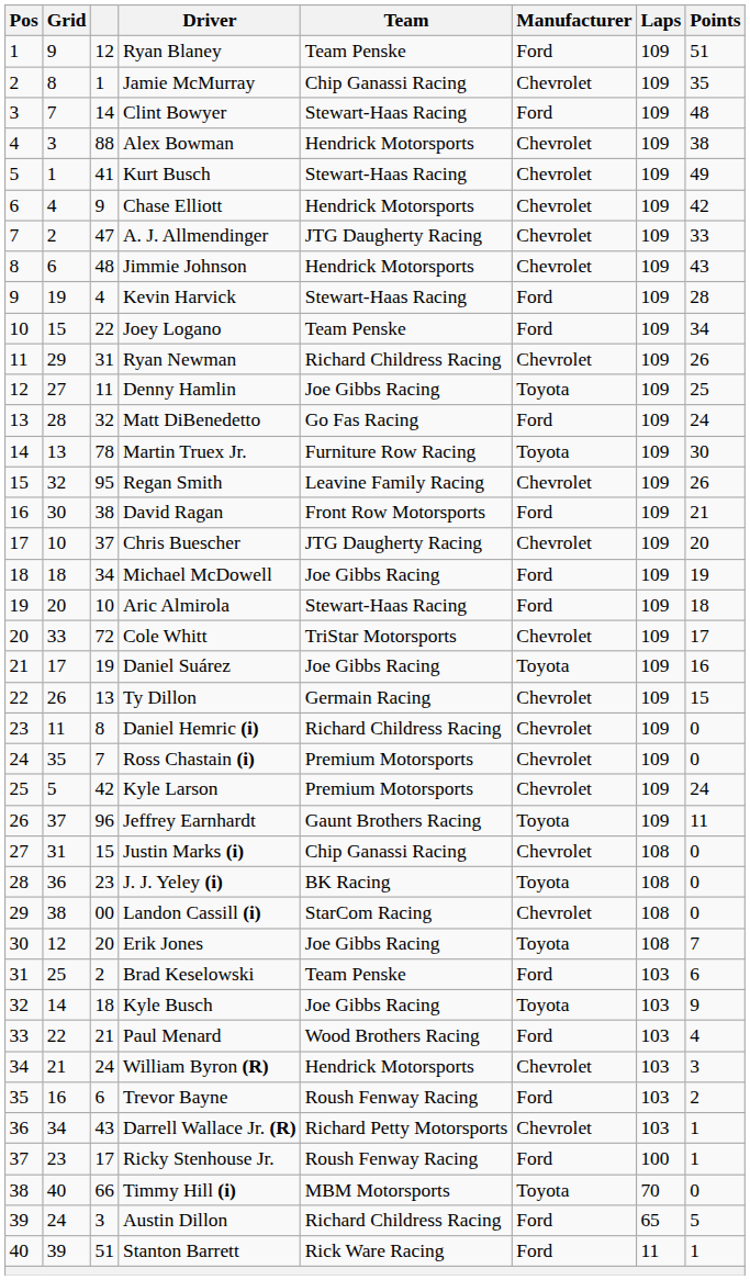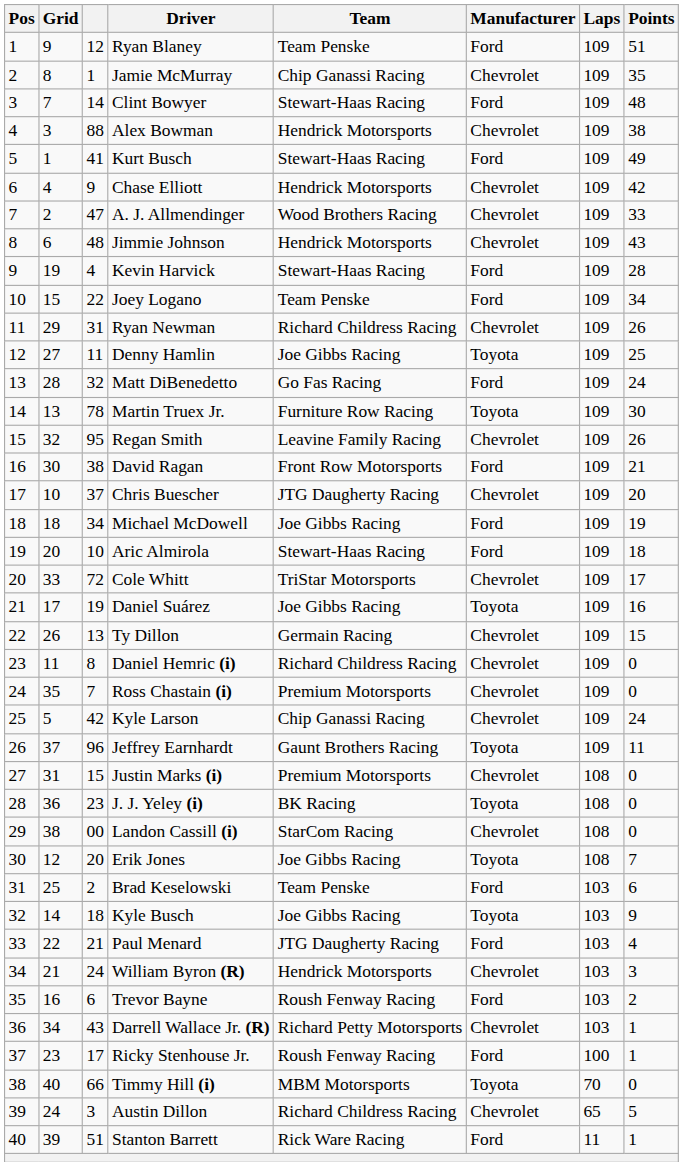 <table class="wikitable" style="font-size:98%">
 <tr>
 <th>Pos</th>
 <th>Grid</th>
 <th></th>
 <th>Driver</th>
 <th>Team</th>
 <th>Manufacturer</th>
 <th>Laps</th>
 <th>Points</th>
 </tr>
 <tr>
 <td>1</td>
 <td>9</td>
 <td>12</td>
 <td>Ryan Blaney</td>
 <td>Team Penske</td>
 <td>Ford</td>
 <td>109</td>
 <td>51</td>
 </tr>
 <tr>
 <td>2</td>
 <td>8</td>
 <td>1</td>
 <td>Jamie McMurray</td>
 <td>Chip Ganassi Racing</td>
 <td>Chevrolet</td>
 <td>109</td>
 <td>35</td>
 </tr>
 <tr>
 <td>3</td>
 <td>7</td>
 <td>14</td>
 <td>Clint Bowyer</td>
 <td>Stewart-Haas Racing</td>
 <td>Ford</td>
 <td>109</td>
 <td>48</td>
 </tr>
 <tr>
 <td>4</td>
 <td>3</td>
 <td>88</td>
 <td>Alex Bowman</td>
 <td>Hendrick Motorsports</td>
 <td>Chevrolet</td>
 <td>109</td>
 <td>38</td>
 </tr>
 <tr>
 <td>5</td>
 <td>1</td>
 <td>41</td>
 <td>Kurt Busch</td>
 <td>Stewart-Haas Racing</td>
-<td>Chevrolet</td>
+<td>Ford</td>
 <td>109</td>
 <td>49</td>
 </tr>
 <tr>
 <td>6</td>
 <td>4</td>
 <td>9</td>
 <td>Chase Elliott</td>
 <td>Hendrick Motorsports</td>
 <td>Chevrolet</td>
 <td>109</td>
 <td>42</td>
 </tr>
 <tr>
 <td>7</td>
 <td>2</td>
 <td>47</td>
 <td>A. J. Allmendinger</td>
-<td>JTG Daugherty Racing</td>
+<td>Wood Brothers Racing</td>
 <td>Chevrolet</td>
 <td>109</td>
 <td>33</td>
 </tr>
 <tr>
 <td>8</td>
 <td>6</td>
 <td>48</td>
 <td>Jimmie Johnson</td>
 <td>Hendrick Motorsports</td>
 <td>Chevrolet</td>
 <td>109</td>
 <td>43</td>
 </tr>
 <tr>
 <td>9</td>
 <td>19</td>
 <td>4</td>
 <td>Kevin Harvick</td>
 <td>Stewart-Haas Racing</td>
 <td>Ford</td>
 <td>109</td>
 <td>28</td>
 </tr>
 <tr>
 <td>10</td>
 <td>15</td>
 <td>22</td>
 <td>Joey Logano</td>
 <td>Team Penske</td>
 <td>Ford</td>
 <td>109</td>
 <td>34</td>
 </tr>
 <tr>
 <td>11</td>
 <td>29</td>
 <td>31</td>
 <td>Ryan Newman</td>
 <td>Richard Childress Racing</td>
 <td>Chevrolet</td>
 <td>109</td>
 <td>26</td>
 </tr>
 <tr>
 <td>12</td>
 <td>27</td>
 <td>11</td>
 <td>Denny Hamlin</td>
 <td>Joe Gibbs Racing</td>
 <td>Toyota</td>
 <td>109</td>
 <td>25</td>
 </tr>
 <tr>
 <td>13</td>
 <td>28</td>
 <td>32</td>
 <td>Matt DiBenedetto</td>
 <td>Go Fas Racing</td>
 <td>Ford</td>
 <td>109</td>
 <td>24</td>
 </tr>
 <tr>
 <td>14</td>
 <td>13</td>
 <td>78</td>
 <td>Martin Truex Jr.</td>
 <td>Furniture Row Racing</td>
 <td>Toyota</td>
 <td>109</td>
 <td>30</td>
 </tr>
 <tr>
 <td>15</td>
 <td>32</td>
 <td>95</td>
 <td>Regan Smith</td>
 <td>Leavine Family Racing</td>
 <td>Chevrolet</td>
 <td>109</td>
 <td>26</td>
 </tr>
 <tr>
 <td>16</td>
 <td>30</td>
 <td>38</td>
 <td>David Ragan</td>
 <td>Front Row Motorsports</td>
 <td>Ford</td>
 <td>109</td>
 <td>21</td>
 </tr>
 <tr>
 <td>17</td>
 <td>10</td>
 <td>37</td>
 <td>Chris Buescher</td>
 <td>JTG Daugherty Racing</td>
 <td>Chevrolet</td>
 <td>109</td>
 <td>20</td>
 </tr>
 <tr>
 <td>18</td>
 <td>18</td>
 <td>34</td>
 <td>Michael McDowell</td>
 <td>Joe Gibbs Racing</td>
 <td>Ford</td>
 <td>109</td>
 <td>19</td>
 </tr>
 <tr>
 <td>19</td>
 <td>20</td>
 <td>10</td>
 <td>Aric Almirola</td>
 <td>Stewart-Haas Racing</td>
 <td>Ford</td>
 <td>109</td>
 <td>18</td>
 </tr>
 <tr>
 <td>20</td>
 <td>33</td>
 <td>72</td>
 <td>Cole Whitt</td>
 <td>TriStar Motorsports</td>
 <td>Chevrolet</td>
 <td>109</td>
 <td>17</td>
 </tr>
 <tr>
 <td>21</td>
 <td>17</td>
 <td>19</td>
 <td>Daniel Suárez</td>
 <td>Joe Gibbs Racing</td>
 <td>Toyota</td>
 <td>109</td>
 <td>16</td>
 </tr>
 <tr>
 <td>22</td>
 <td>26</td>
 <td>13</td>
 <td>Ty Dillon</td>
 <td>Germain Racing</td>
 <td>Chevrolet</td>
 <td>109</td>
 <td>15</td>
 </tr>
 <tr>
 <td>23</td>
 <td>11</td>
 <td>8</td>
 <td>Daniel Hemric <strong>(i)</strong></td>
 <td>Richard Childress Racing</td>
 <td>Chevrolet</td>
 <td>109</td>
 <td>0</td>
 </tr>
 <tr>
 <td>24</td>
 <td>35</td>
 <td>7</td>
 <td>Ross Chastain <strong>(i)</strong></td>
 <td>Premium Motorsports</td>
 <td>Chevrolet</td>
 <td>109</td>
 <td>0</td>
 </tr>
 <tr>
 <td>25</td>
 <td>5</td>
 <td>42</td>
 <td>Kyle Larson</td>
-<td>Premium Motorsports</td>
+<td>Chip Ganassi Racing</td>
 <td>Chevrolet</td>
 <td>109</td>
 <td>24</td>
 </tr>
 <tr>
 <td>26</td>
 <td>37</td>
 <td>96</td>
 <td>Jeffrey Earnhardt</td>
 <td>Gaunt Brothers Racing</td>
 <td>Toyota</td>
 <td>109</td>
 <td>11</td>
 </tr>
 <tr>
 <td>27</td>
 <td>31</td>
 <td>15</td>
 <td>Justin Marks <strong>(i)</strong></td>
-<td>Chip Ganassi Racing</td>
+<td>Premium Motorsports</td>
 <td>Chevrolet</td>
 <td>108</td>
 <td>0</td>
 </tr>
 <tr>
 <td>28</td>
 <td>36</td>
 <td>23</td>
 <td>J. J. Yeley <strong>(i)</strong></td>
 <td>BK Racing</td>
 <td>Toyota</td>
 <td>108</td>
 <td>0</td>
 </tr>
 <tr>
 <td>29</td>
 <td>38</td>
 <td>00</td>
 <td>Landon Cassill <strong>(i)</strong></td>
 <td>StarCom Racing</td>
 <td>Chevrolet</td>
 <td>108</td>
 <td>0</td>
 </tr>
 <tr>
 <td>30</td>
 <td>12</td>
 <td>20</td>
 <td>Erik Jones</td>
 <td>Joe Gibbs Racing</td>
 <td>Toyota</td>
 <td>108</td>
 <td>7</td>
 </tr>
 <tr>
 <td>31</td>
 <td>25</td>
 <td>2</td>
 <td>Brad Keselowski</td>
 <td>Team Penske</td>
 <td>Ford</td>
 <td>103</td>
 <td>6</td>
 </tr>
 <tr>
 <td>32</td>
 <td>14</td>
 <td>18</td>
 <td>Kyle Busch</td>
 <td>Joe Gibbs Racing</td>
 <td>Toyota</td>
 <td>103</td>
 <td>9</td>
 </tr>
 <tr>
 <td>33</td>
 <td>22</td>
 <td>21</td>
 <td>Paul Menard</td>
-<td>Wood Brothers Racing</td>
+<td>JTG Daugherty Racing</td>
 <td>Ford</td>
 <td>103</td>
 <td>4</td>
 </tr>
 <tr>
 <td>34</td>
 <td>21</td>
 <td>24</td>
 <td>William Byron <strong>(R)</strong></td>
 <td>Hendrick Motorsports</td>
 <td>Chevrolet</td>
 <td>103</td>
 <td>3</td>
 </tr>
 <tr>
 <td>35</td>
 <td>16</td>
 <td>6</td>
 <td>Trevor Bayne</td>
 <td>Roush Fenway Racing</td>
 <td>Ford</td>
 <td>103</td>
 <td>2</td>
 </tr>
 <tr>
 <td>36</td>
 <td>34</td>
 <td>43</td>
 <td>Darrell Wallace Jr. <strong>(R)</strong></td>
 <td>Richard Petty Motorsports</td>
 <td>Chevrolet</td>
 <td>103</td>
 <td>1</td>
 </tr>
 <tr>
 <td>37</td>
 <td>23</td>
 <td>17</td>
 <td>Ricky Stenhouse Jr.</td>
 <td>Roush Fenway Racing</td>
 <td>Ford</td>
 <td>100</td>
 <td>1</td>
 </tr>
 <tr>
 <td>38</td>
 <td>40</td>
 <td>66</td>
 <td>Timmy Hill <strong>(i)</strong></td>
 <td>MBM Motorsports</td>
 <td>Toyota</td>
 <td>70</td>
 <td>0</td>
 </tr>
 <tr>
 <td>39</td>
 <td>24</td>
 <td>3</td>
 <td>Austin Dillon</td>
 <td>Richard Childress Racing</td>
-<td>Ford</td>
+<td>Chevrolet</td>
 <td>65</td>
 <td>5</td>
 </tr>
 <tr>
 <td>40</td>
 <td>39</td>
 <td>51</td>
 <td>Stanton Barrett</td>
 <td>Rick Ware Racing</td>
 <td>Ford</td>
 <td>11</td>
 <td>1</td>
 </tr>
 <tr>
 <th colspan="8"></th>
 </tr>
 </table>
